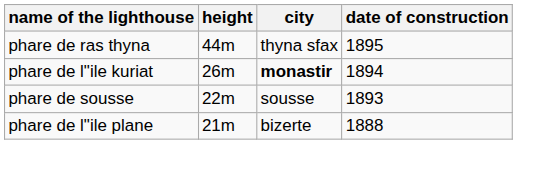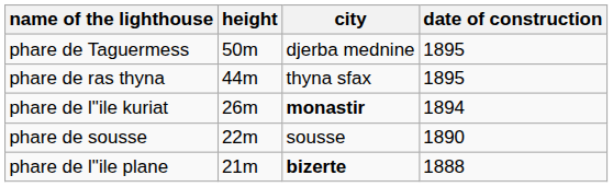 <table class="wikitable">
 <tr>
 <th>name of the lighthouse</th>
 <th>height</th>
 <th>city</th>
 <th>date of construction</th>
+</tr>
+<tr>
+<td>phare de Taguermess</td>
+<td>50m</td>
+<td>djerba mednine</td>
+<td>1895</td>
 </tr>
 <tr>
 <td>phare de ras thyna</td>
 <td>44m</td>
 <td>thyna sfax</td>
 <td>1895</td>
 </tr>
 <tr>
 <td>phare de l"ile kuriat</td>
 <td>26m</td>
 <td><strong>monastir</strong></td>
 <td>1894</td>
 </tr>
 <tr>
 <td>phare de sousse</td>
 <td>22m</td>
 <td>sousse</td>
-<td>1893</td>
+<td>1890</td>
 </tr>
 <tr>
 <td>phare de l"ile plane</td>
 <td>21m</td>
-<td>bizerte</td>
+<td><strong>bizerte</strong></td>
 <td>1888</td>
 </tr>
 </table>
